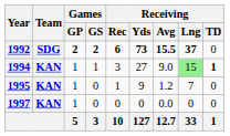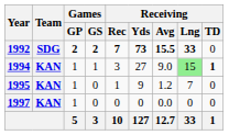 <table class="wikitable" style="text-align:center">
 <tr>
 <th rowspan="2">Year</th>
 <th rowspan="2">Team</th>
 <th colspan="2">Games</th>
 <th colspan="5">Receiving</th>
 </tr>
 <tr>
 <th>GP</th>
 <th>GS</th>
 <th>Rec</th>
 <th>Yds</th>
 <th>Avg</th>
 <th>Lng</th>
 <th>TD</th>
 </tr>
 <tr>
 <th><a href='#'>1992</a></th>
 <th><a href='#'>SDG</a></th>
 <td><strong>2</strong></td>
 <td><strong>2</strong></td>
-<td><strong>6</strong></td>
+<td><strong>7</strong></td>
 <td><strong>73</strong></td>
 <td><strong>15.5</strong></td>
-<td><strong>37</strong></td>
+<td><strong>33</strong></td>
 <td>0</td>
 </tr>
 <tr>
 <th><a href='#'>1994</a></th>
 <th><a href='#'>KAN</a></th>
 <td>1</td>
 <td>1</td>
 <td>3</td>
 <td>27</td>
 <td>9.0</td>
 <td style="background: lightgreen;">15</td>
 <td><strong>1</strong></td>
 </tr>
 <tr>
 <th><a href='#'>1995</a></th>
 <th><a href='#'>KAN</a></th>
 <td>1</td>
 <td>0</td>
 <td>1</td>
 <td>9</td>
 <td>1.2</td>
 <td>7</td>
 <td>0</td>
 </tr>
 <tr>
 <th><a href='#'>1997</a></th>
 <th><a href='#'>KAN</a></th>
 <td>1</td>
 <td>0</td>
 <td>0</td>
 <td>0</td>
 <td>0.0</td>
 <td>0</td>
 <td>0</td>
 </tr>
 <tr>
 <th colspan="2"></th>
 <th>5</th>
 <th>3</th>
 <th>10</th>
 <th>127</th>
 <th>12.7</th>
 <th>33</th>
 <th>1</th>
 </tr>
 </table>
